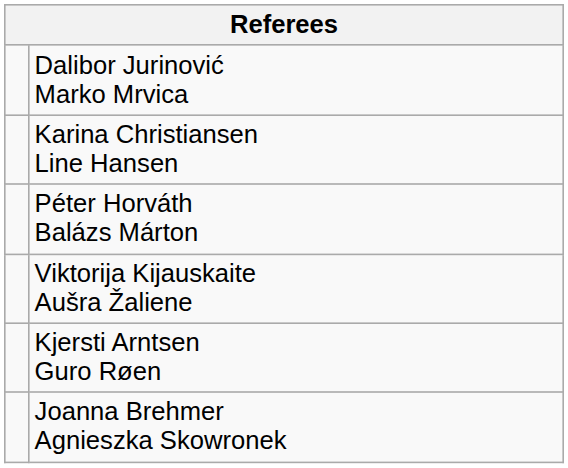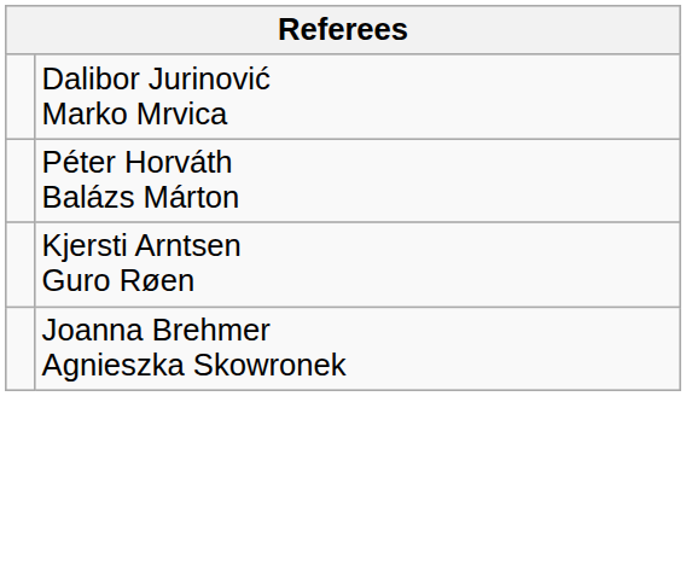 <table class="wikitable" style="width:350px;">
 <tr>
 <th colspan=2>Referees</th>
 </tr>
 <tr>
 <td align=left></td>
 <td>Dalibor Jurinović<br>Marko Mrvica</td>
 </tr>
 <tr>
 <td align=left></td>
-<td>Karina Christiansen<br>Line Hansen</td>
-</tr>
-<tr>
-<td align=left></td>
 <td>Péter Horváth<br>Balázs Márton</td>
-</tr>
-<tr>
-<td align=left></td>
-<td>Viktorija Kijauskaite<br>Aušra Žaliene</td>
 </tr>
 <tr>
 <td align=left></td>
 <td>Kjersti Arntsen<br>Guro Røen</td>
 </tr>
 <tr>
 <td align=left></td>
 <td>Joanna Brehmer<br>Agnieszka Skowronek</td>
 </tr>
 </table>
